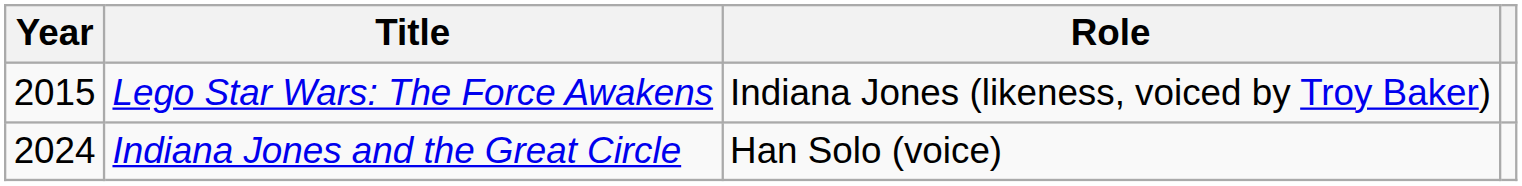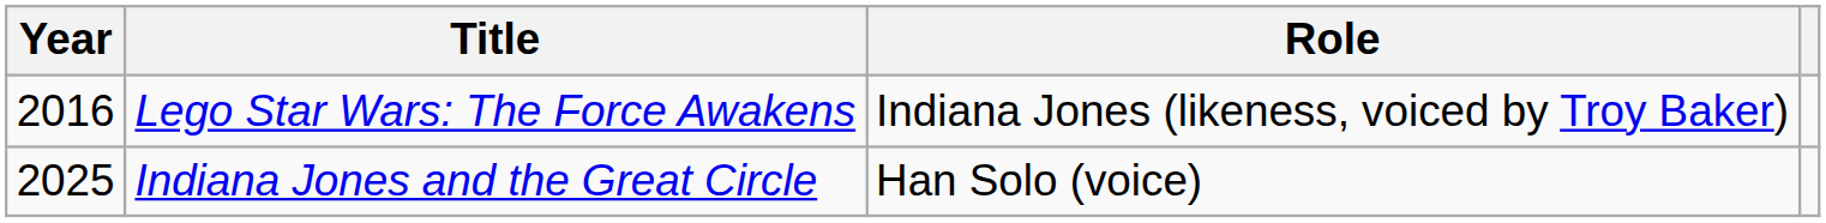 <table class="wikitable sortable plainrowheaders">
 <tr>
 <th scope="col">Year</th>
 <th scope="col">Title</th>
 <th scope="col">Role</th>
 <th scope="col" class="unsortable"></th>
 </tr>
 <tr>
-<td>2015</td>
+<td>2016</td>
 <td><em><a href='#'>Lego Star Wars: The Force Awakens</a></em></td>
 <td>Indiana Jones (likeness, voiced by <a href='#'>Troy Baker</a>)</td>
 <td style="text-align:center;"></td>
 </tr>
 <tr>
-<td>2024</td>
+<td>2025</td>
 <td><em><a href='#'>Indiana Jones and the Great Circle</a></em></td>
 <td>Han Solo (voice)</td>
 <td style="text-align:center;"></td>
 </tr>
 </table>
